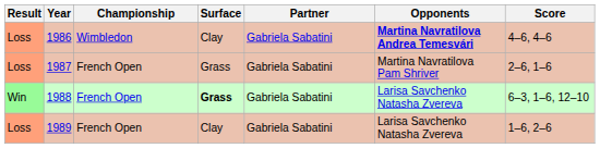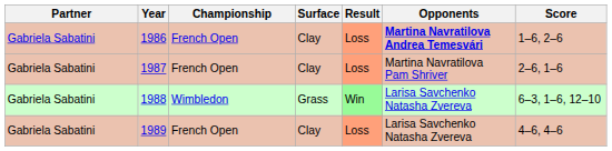 <table class="sortable wikitable">
 <tr>
-<th style="width:40px">Result</th>
+<th style="width:180px">Partner</th>
 <th style="width:30px">Year</th>
 <th style="width:170px">Championship</th>
 <th style="width:50px">Surface</th>
-<th style="width:180px">Partner</th>
+<th style="width:40px">Result</th>
 <th style="width:180px">Opponents</th>
 <th style="width:120px" class="unsortable">Score</th>
 </tr>
 <tr style="background:#ebc2af;">
+<td> <a href='#'>Gabriela Sabatini</a></td>
+<td><a href='#'>1986</a></td>
+<td><a href='#'>French Open</a></td>
+<td>Clay</td>
 <td style="background:#ffa07a;">Loss</td>
-<td><a href='#'>1986</a></td>
-<td><a href='#'>Wimbledon</a></td>
-<td>Clay</td>
-<td> <a href='#'>Gabriela Sabatini</a></td>
 <td><strong> <a href='#'>Martina Navratilova</a><br> <a href='#'>Andrea Temesvári</a></strong></td>
-<td>4–6, 4–6</td>
+<td>1–6, 2–6</td>
 </tr>
 <tr style="background:#ebc2af;">
-<td style="background:#ffa07a;">Loss</td>
+<td> Gabriela Sabatini</td>
 <td><a href='#'>1987</a></td>
 <td>French Open</td>
-<td>Grass</td>
-<td> Gabriela Sabatini</td>
+<td>Clay</td>
+<td style="background:#ffa07a;">Loss</td>
 <td> Martina Navratilova<br> <a href='#'>Pam Shriver</a></td>
 <td>2–6, 1–6</td>
 </tr>
 <tr style="background:#ccffcc;">
+<td> Gabriela Sabatini</td>
+<td><a href='#'>1988</a></td>
+<td><a href='#'>Wimbledon</a></td>
+<td>Grass</td>
 <td style="background:#98fb98;">Win</td>
-<td><a href='#'>1988</a></td>
-<td><a href='#'>French Open</a></td>
-<td><strong>Grass</strong></td>
-<td> Gabriela Sabatini</td>
 <td> <a href='#'>Larisa Savchenko</a><br> <a href='#'>Natasha Zvereva</a></td>
 <td>6–3, 1–6, 12–10</td>
 </tr>
 <tr style="background:#ebc2af;">
-<td style="background:#ffa07a;">Loss</td>
+<td> Gabriela Sabatini</td>
 <td><a href='#'>1989</a></td>
 <td>French Open</td>
 <td>Clay</td>
-<td> Gabriela Sabatini</td>
+<td style="background:#ffa07a;">Loss</td>
 <td> Larisa Savchenko<br> Natasha Zvereva</td>
-<td>1–6, 2–6</td>
+<td>4–6, 4–6</td>
 </tr>
 </table>
